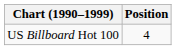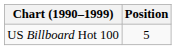 <table class="wikitable">
 <tr>
 <th>Chart (1990–1999)</th>
 <th>Position</th>
 </tr>
 <tr>
 <td>US <em>Billboard</em> Hot 100</td>
-<td style="text-align:center;">4</td>
+<td style="text-align:center;">5</td>
 </tr>
 </table>
